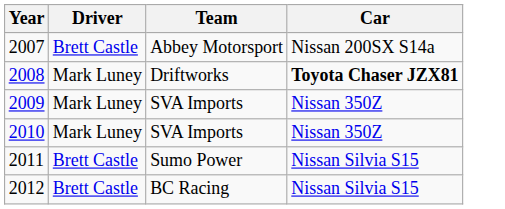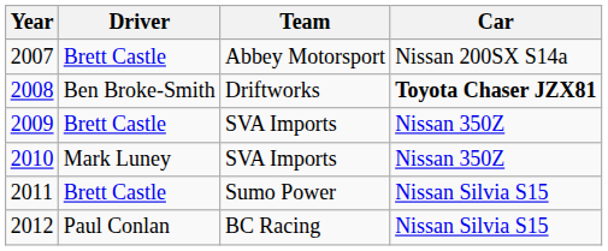 <table class="wikitable">
 <tr>
 <th>Year</th>
 <th>Driver</th>
 <th>Team</th>
 <th>Car</th>
 </tr>
 <tr>
 <td>2007</td>
 <td><a href='#'>Brett Castle</a></td>
 <td>Abbey Motorsport</td>
 <td>Nissan 200SX S14a</td>
 </tr>
 <tr>
 <td><a href='#'>2008</a></td>
-<td>Mark Luney</td>
+<td>Ben Broke-Smith</td>
 <td>Driftworks</td>
 <td><strong>Toyota Chaser JZX81</strong></td>
 </tr>
 <tr>
 <td><a href='#'>2009</a></td>
-<td>Mark Luney</td>
+<td><a href='#'>Brett Castle</a></td>
 <td>SVA Imports</td>
 <td><a href='#'>Nissan 350Z</a></td>
 </tr>
 <tr>
 <td><a href='#'>2010</a></td>
 <td>Mark Luney</td>
 <td>SVA Imports</td>
 <td><a href='#'>Nissan 350Z</a></td>
 </tr>
 <tr>
 <td>2011</td>
 <td><a href='#'>Brett Castle</a></td>
 <td>Sumo Power</td>
 <td><a href='#'>Nissan Silvia S15</a></td>
 </tr>
 <tr>
 <td>2012</td>
-<td><a href='#'>Brett Castle</a></td>
+<td>Paul Conlan</td>
 <td>BC Racing</td>
 <td><a href='#'>Nissan Silvia S15</a></td>
 </tr>
 </table>
